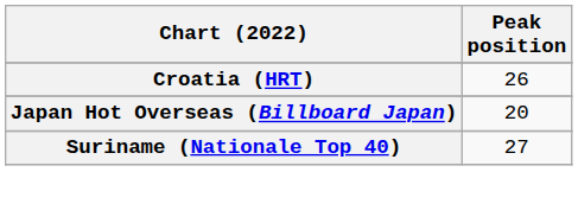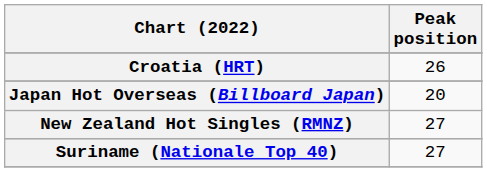 <table class="wikitable sortable plainrowheaders" style="text-align:center">
 <tr>
 <th scope="col">Chart (2022)</th>
 <th scope="col">Peak<br>position</th>
 </tr>
 <tr>
 </tr>
 <tr>
 <th scope="row">Croatia (<a href='#'>HRT</a>)</th>
 <td>26</td>
 </tr>
 <tr>
 </tr>
 <tr>
 </tr>
 <tr>
 <th scope="row">Japan Hot Overseas (<em><a href='#'>Billboard Japan</a></em>)</th>
 <td>20</td>
 </tr>
 <tr>
+<th scope="row">New Zealand Hot Singles (<a href='#'>RMNZ</a>)</th>
+<td>27</td>
+</tr>
+<tr>
 </tr>
 <tr>
 <th scope="row">Suriname (<a href='#'>Nationale Top 40</a>)</th>
 <td>27</td>
 </tr>
 <tr>
 </tr>
 <tr>
 </tr>
 <tr>
 </tr>
 <tr>
 </tr>
 </table>
